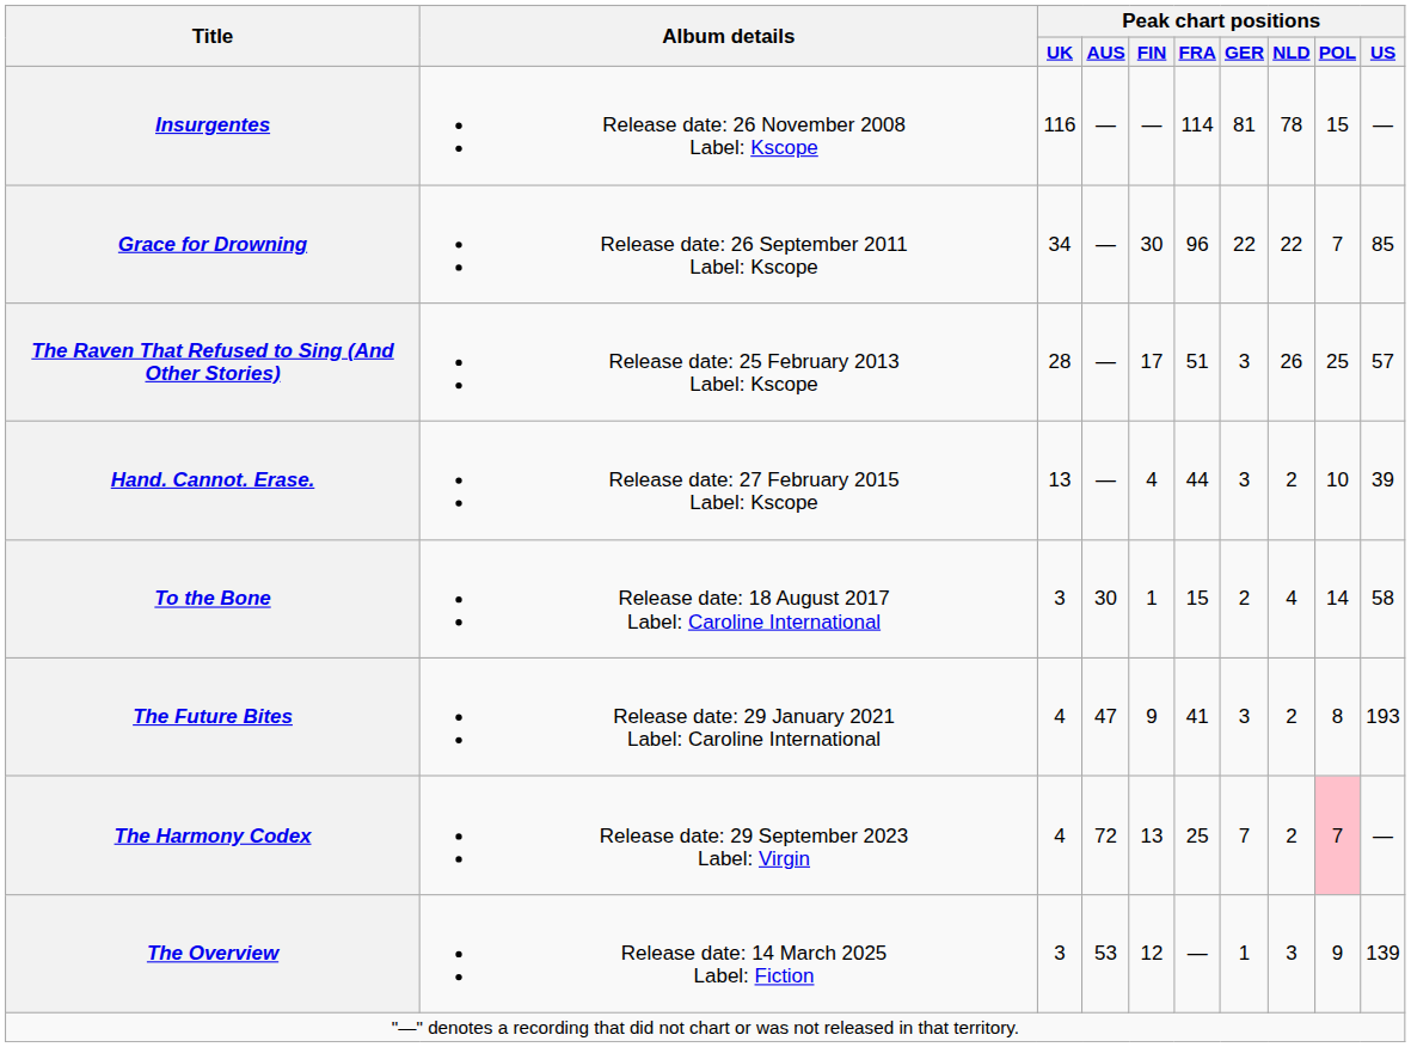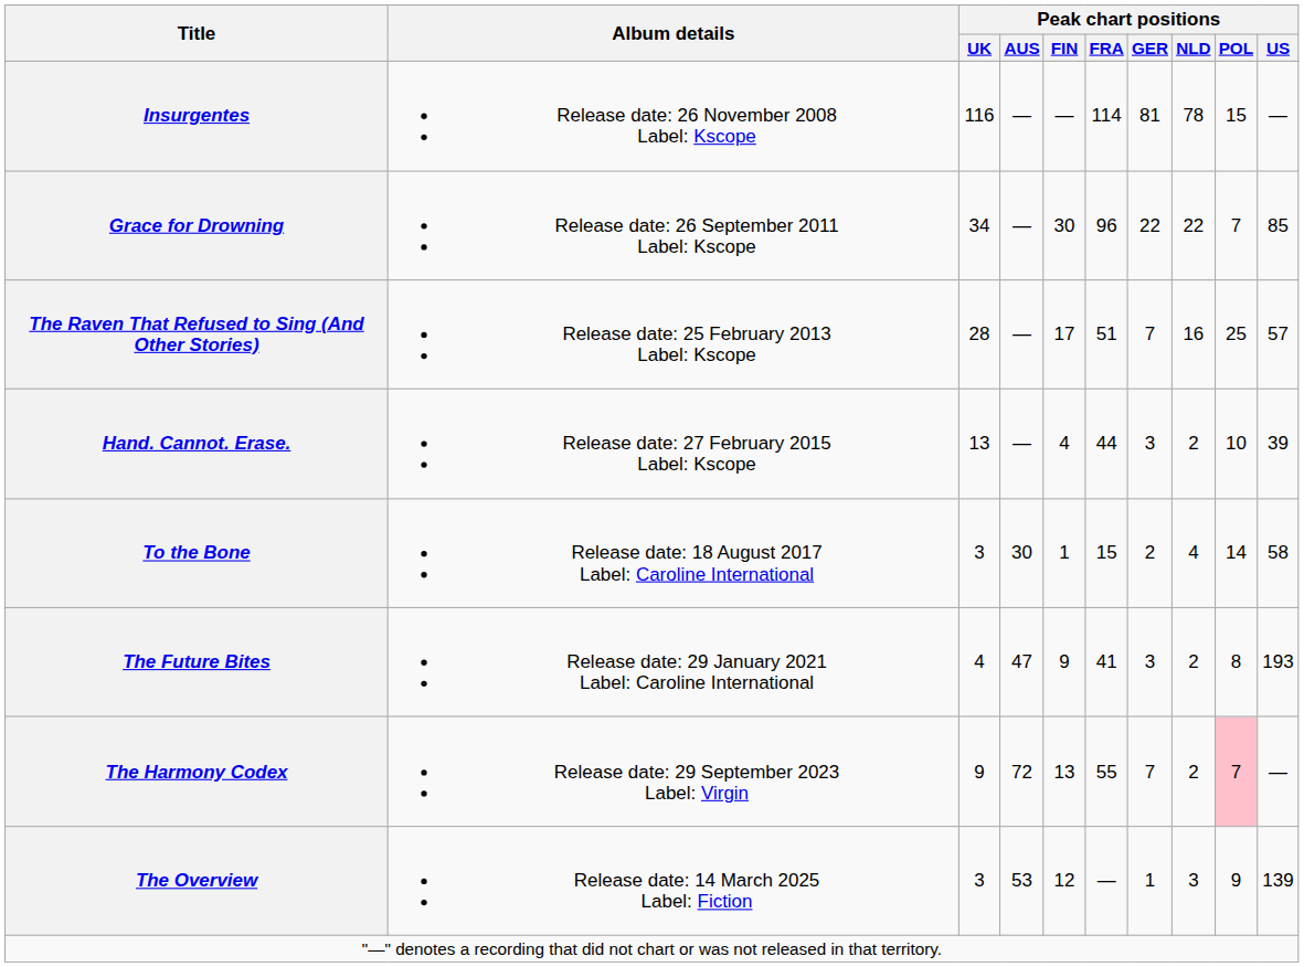 <table class="wikitable plainrowheaders" style="text-align:center;">
 <tr>
 <th scope="col" rowspan="2" style="width:20em;">Title</th>
 <th scope="col" rowspan="2" style="width:30em;">Album details</th>
 <th scope="col" colspan="9">Peak chart positions</th>
 </tr>
 <tr>
 <th scope="col" style="width:2em;font-size:90%;"><a href='#'>UK</a><br></th>
 <th scope="col" style="width:2em;font-size:90%;"><a href='#'>AUS</a><br></th>
 <th scope="col" style="width:2em;font-size:90%;"><a href='#'>FIN</a><br></th>
 <th scope="col" style="width:2em;font-size:90%;"><a href='#'>FRA</a><br></th>
 <th scope="col" style="width:2em;font-size:90%;"><a href='#'>GER</a><br></th>
 <th scope="col" style="width:2em;font-size:90%;"><a href='#'>NLD</a><br></th>
 <th scope="col" style="width:2em;font-size:90%;"><a href='#'>POL</a><br></th>
 <th scope="col" style="width:2em;font-size:90%;"><a href='#'>US</a><br></th>
 </tr>
 <tr>
 <th scope="row"><em><a href='#'>Insurgentes</a></em></th>
 <td><br><ul><li>Release date: 26 November 2008</li><li>Label: <a href='#'>Kscope</a></li></ul></td>
 <td>116</td>
 <td>—</td>
 <td>—</td>
 <td>114</td>
 <td>81</td>
 <td>78</td>
 <td>15</td>
 <td>—</td>
 </tr>
 <tr>
 <th scope="row"><em><a href='#'>Grace for Drowning</a></em></th>
 <td><br><ul><li>Release date: 26 September 2011</li><li>Label: Kscope</li></ul></td>
 <td>34</td>
 <td>—</td>
 <td>30</td>
 <td>96</td>
 <td>22</td>
 <td>22</td>
 <td>7</td>
 <td>85</td>
 </tr>
 <tr>
 <th scope="row"><em><a href='#'>The Raven That Refused to Sing (And Other Stories)</a></em></th>
 <td><br><ul><li>Release date: 25 February 2013</li><li>Label: Kscope</li></ul></td>
 <td>28</td>
 <td>—</td>
 <td>17</td>
 <td>51</td>
-<td>3</td>
-<td>26</td>
+<td>7</td>
+<td>16</td>
 <td>25</td>
 <td>57</td>
 </tr>
 <tr>
 <th scope="row"><em><a href='#'>Hand. Cannot. Erase.</a></em></th>
 <td><br><ul><li>Release date: 27 February 2015</li><li>Label: Kscope</li></ul></td>
 <td>13</td>
 <td>—</td>
 <td>4</td>
 <td>44</td>
 <td>3</td>
 <td>2</td>
 <td>10</td>
 <td>39</td>
 </tr>
 <tr>
 <th scope="row"><em><a href='#'>To the Bone</a></em></th>
 <td><br><ul><li>Release date: 18 August 2017</li><li>Label: <a href='#'>Caroline International</a></li></ul></td>
 <td>3</td>
 <td>30</td>
 <td>1</td>
 <td>15</td>
 <td>2</td>
 <td>4</td>
 <td>14</td>
 <td>58</td>
 </tr>
 <tr>
 <th scope="row"><em><a href='#'>The Future Bites</a></em></th>
 <td><br><ul><li>Release date: 29 January 2021</li><li>Label: Caroline International</li></ul></td>
 <td>4</td>
 <td>47</td>
 <td>9</td>
 <td>41</td>
 <td>3</td>
 <td>2</td>
 <td>8</td>
 <td>193</td>
 </tr>
 <tr>
 <th scope="row"><em><a href='#'>The Harmony Codex</a></em></th>
 <td><br><ul><li>Release date: 29 September 2023</li><li>Label: <a href='#'>Virgin</a></li></ul></td>
-<td>4</td>
+<td>9</td>
 <td>72</td>
 <td>13</td>
-<td>25</td>
+<td>55</td>
 <td>7</td>
 <td>2</td>
 <td style="background: pink;">7</td>
 <td>—</td>
 </tr>
 <tr>
 <th scope="row"><em><a href='#'>The Overview</a></em></th>
 <td><br><ul><li>Release date: 14 March 2025</li><li>Label: <a href='#'>Fiction</a></li></ul></td>
 <td>3</td>
 <td>53</td>
 <td>12<br></td>
 <td>—</td>
 <td>1</td>
 <td>3</td>
 <td>9</td>
 <td>139</td>
 </tr>
 <tr>
 <td colspan="10" style="font-size:90%">"—" denotes a recording that did not chart or was not released in that territory.</td>
 </tr>
 </table>
